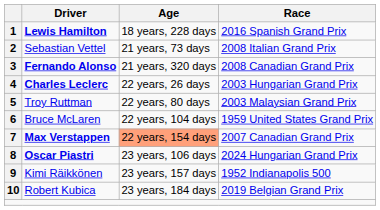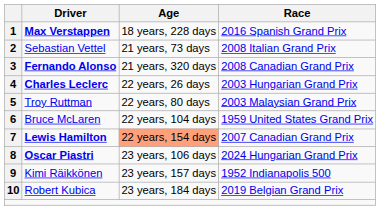 <table class="wikitable">
 <tr>
 <th></th>
 <th>Driver</th>
 <th>Age</th>
 <th>Race</th>
 </tr>
 <tr>
 <th>1</th>
-<td> <strong><a href='#'>Lewis Hamilton</a></strong></td>
+<td> <strong><a href='#'>Max Verstappen</a></strong></td>
 <td>18 years, 228 days</td>
 <td><a href='#'>2016 Spanish Grand Prix</a></td>
 </tr>
 <tr>
 <th>2</th>
 <td> <a href='#'>Sebastian Vettel</a></td>
 <td>21 years, 73 days</td>
 <td><a href='#'>2008 Italian Grand Prix</a></td>
 </tr>
 <tr>
 <th>3</th>
 <td> <strong><a href='#'>Fernando Alonso</a></strong></td>
 <td>21 years, 320 days</td>
 <td><a href='#'>2008 Canadian Grand Prix</a></td>
 </tr>
 <tr>
 <th>4</th>
 <td> <strong><a href='#'>Charles Leclerc</a></strong></td>
 <td>22 years, 26 days</td>
 <td><a href='#'>2003 Hungarian Grand Prix</a></td>
 </tr>
 <tr>
 <th>5</th>
 <td> <a href='#'>Troy Ruttman</a></td>
 <td>22 years, 80 days</td>
 <td><a href='#'>2003 Malaysian Grand Prix</a></td>
 </tr>
 <tr>
 <th>6</th>
 <td> <a href='#'>Bruce McLaren</a></td>
 <td>22 years, 104 days</td>
 <td><a href='#'>1959 United States Grand Prix</a></td>
 </tr>
 <tr>
 <th>7</th>
-<td> <strong><a href='#'>Max Verstappen</a></strong></td>
+<td> <strong><a href='#'>Lewis Hamilton</a></strong></td>
 <td style="background: lightsalmon;">22 years, 154 days</td>
 <td><a href='#'>2007 Canadian Grand Prix</a></td>
 </tr>
 <tr>
 <th>8</th>
 <td> <strong><a href='#'>Oscar Piastri</a></strong></td>
 <td>23 years, 106 days</td>
 <td><a href='#'>2024 Hungarian Grand Prix</a></td>
 </tr>
 <tr>
 <th>9</th>
 <td> <a href='#'>Kimi Räikkönen</a></td>
 <td>23 years, 157 days</td>
 <td><a href='#'>1952 Indianapolis 500</a></td>
 </tr>
 <tr>
 <th>10</th>
 <td> <a href='#'>Robert Kubica</a></td>
 <td>23 years, 184 days</td>
 <td><a href='#'>2019 Belgian Grand Prix</a></td>
 </tr>
 <tr>
 <td colspan=4></td>
 </tr>
 </table>
